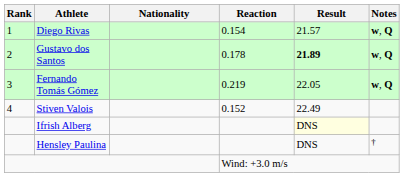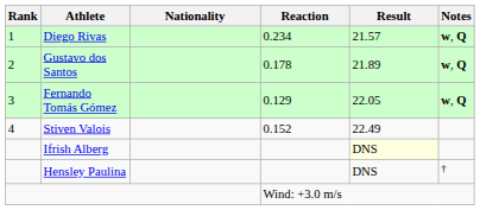 <table class="wikitable" style="font-size:95%" style="width:35em;" style="text-align:center">
 <tr>
 <th>Rank</th>
 <th width=100>Athlete</th>
 <th width=150>Nationality</th>
 <th width=100>Reaction</th>
 <th width=100>Result</th>
 <th>Notes</th>
 </tr>
 <tr bgcolor=ccffcc>
 <td>1</td>
 <td align=left><a href='#'>Diego Rivas</a></td>
 <td align=left></td>
-<td>0.154</td>
+<td>0.234</td>
 <td>21.57</td>
 <td><strong>w</strong>, <strong>Q</strong></td>
 </tr>
 <tr bgcolor=ccffcc>
 <td>2</td>
 <td align=left><a href='#'>Gustavo dos Santos</a></td>
 <td align=left></td>
 <td>0.178</td>
-<td><strong>21.89</strong></td>
+<td>21.89</td>
 <td><strong>w</strong>, <strong>Q</strong></td>
 </tr>
 <tr bgcolor=ccffcc>
 <td>3</td>
 <td align=left><a href='#'>Fernando Tomás Gómez</a></td>
 <td align=left></td>
-<td>0.219</td>
+<td>0.129</td>
 <td>22.05</td>
 <td><strong>w</strong>, <strong>Q</strong></td>
 </tr>
 <tr>
 <td>4</td>
 <td align=left><a href='#'>Stiven Valois</a></td>
 <td align=left></td>
 <td>0.152</td>
 <td>22.49</td>
 <td></td>
 </tr>
 <tr>
 <td></td>
 <td align=left><a href='#'>Ifrish Alberg</a></td>
 <td align=left></td>
 <td></td>
 <td style="background: lightyellow;">DNS</td>
 <td></td>
 </tr>
 <tr>
 <td></td>
 <td align=left><a href='#'>Hensley Paulina</a></td>
 <td align=left></td>
 <td></td>
 <td>DNS</td>
 <td><sup>†</sup></td>
 </tr>
 <tr class="sortbottom">
 <td colspan=3></td>
 <td colspan="3" style="text-align:left;">Wind: +3.0 m/s</td>
 </tr>
 </table>
